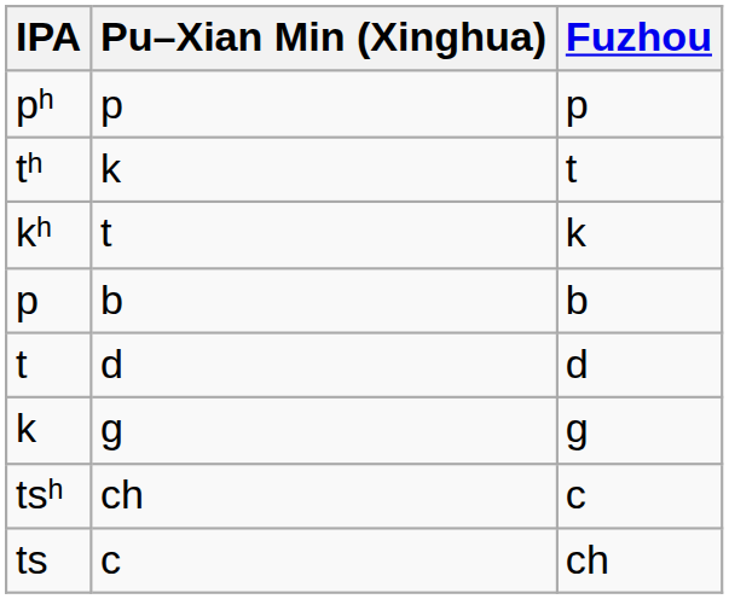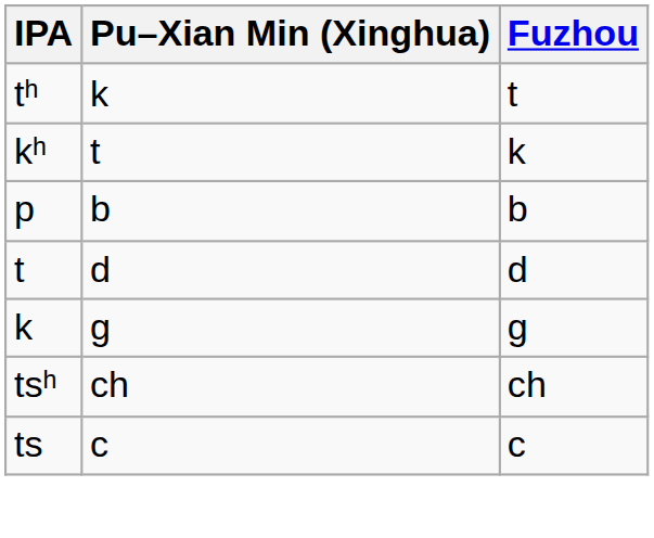 <table class="wikitable">
 <tr>
 <th>IPA</th>
 <th>Pu–Xian Min (Xinghua)</th>
 <th><a href='#'>Fuzhou</a></th>
-</tr>
-<tr>
-<td>pʰ</td>
-<td>p</td>
-<td>p</td>
 </tr>
 <tr>
 <td>tʰ</td>
 <td>k</td>
 <td>t</td>
 </tr>
 <tr>
 <td>kʰ</td>
 <td>t</td>
 <td>k</td>
 </tr>
 <tr>
 <td>p</td>
 <td>b</td>
 <td>b</td>
 </tr>
 <tr>
 <td>t</td>
 <td>d</td>
 <td>d</td>
 </tr>
 <tr>
 <td>k</td>
 <td>g</td>
 <td>g</td>
 </tr>
 <tr>
 <td>tsʰ</td>
 <td>ch</td>
-<td>c</td>
+<td>ch</td>
 </tr>
 <tr>
 <td>ts</td>
 <td>c</td>
-<td>ch</td>
+<td>c</td>
 </tr>
 </table>
